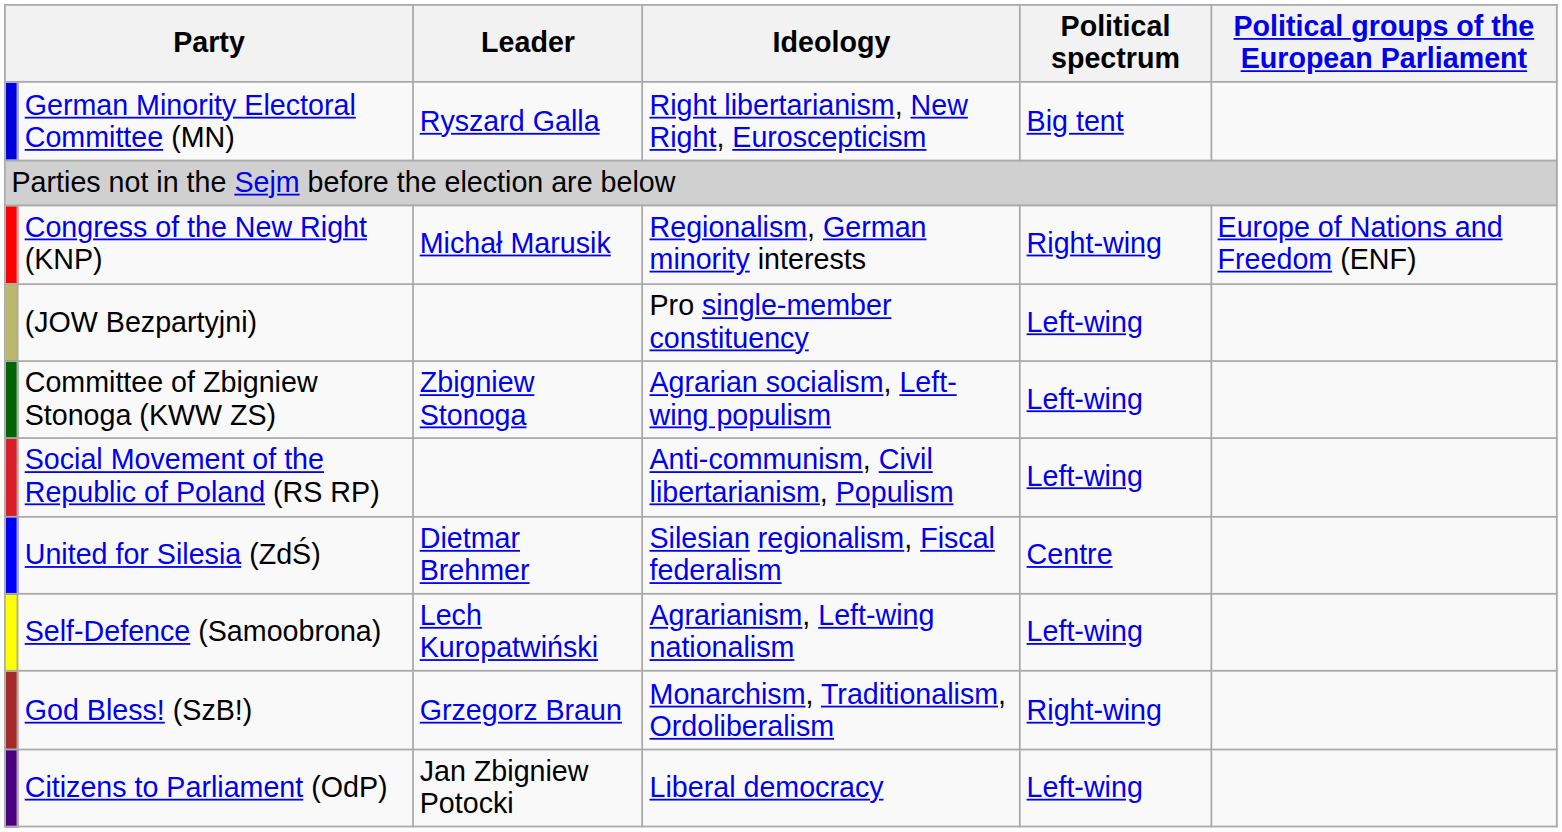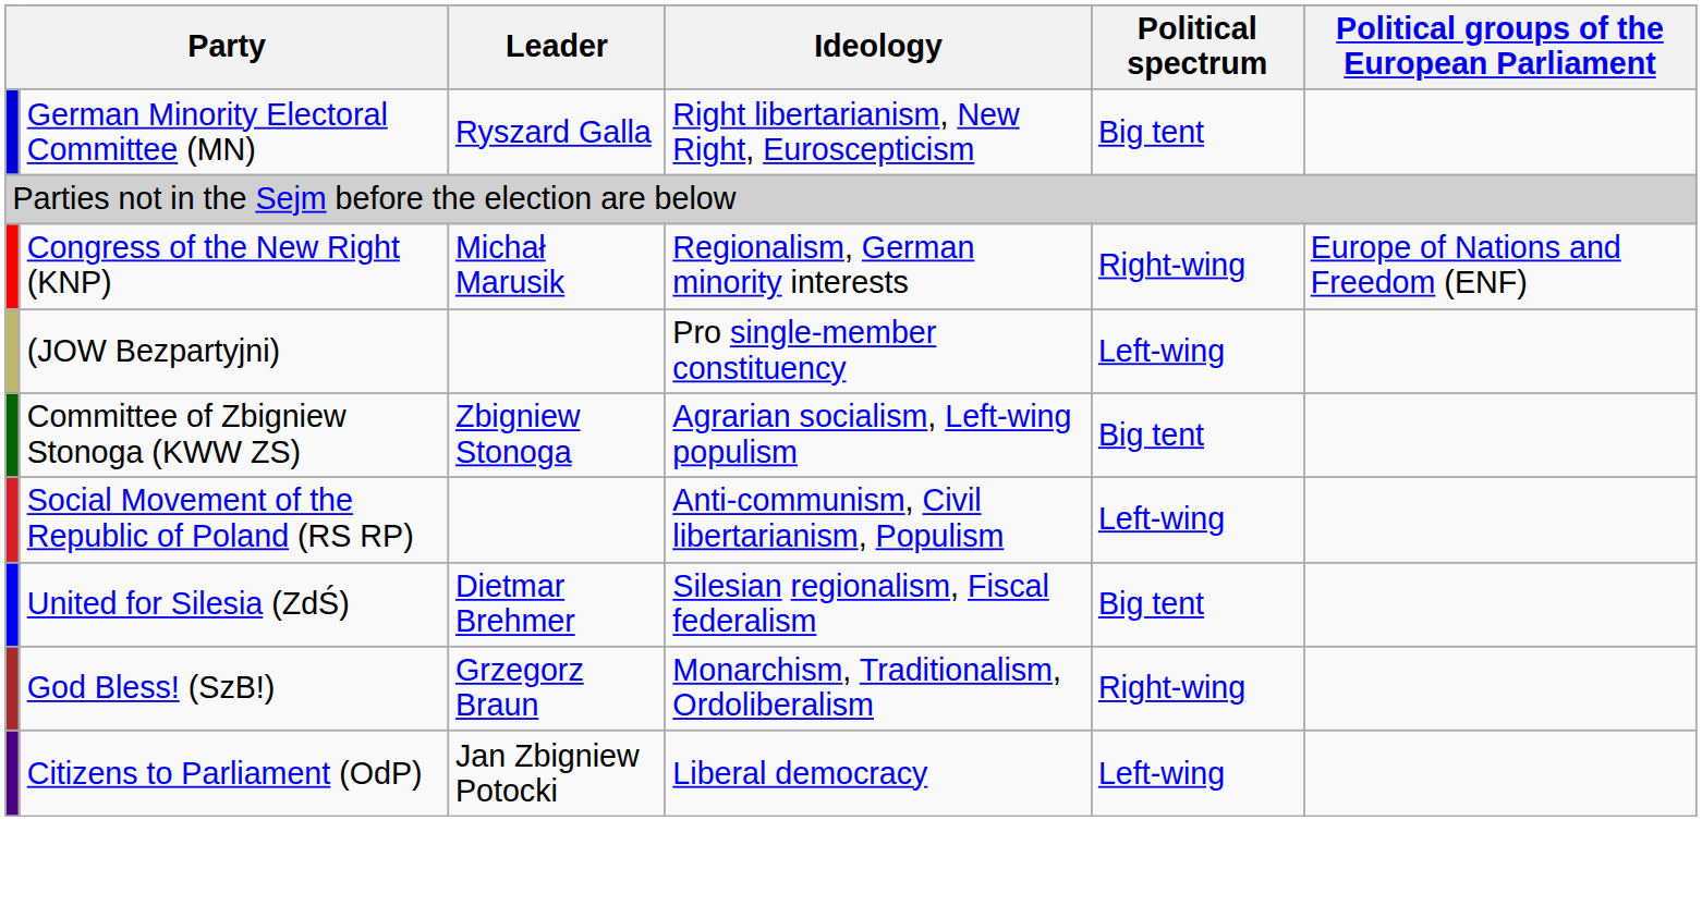 <table class=wikitable style=text-align:left>
 <tr>
 <th colspan=2>Party</th>
 <th>Leader</th>
 <th>Ideology</th>
 <th>Political spectrum</th>
 <th><a href='#'>Political groups of the European Parliament</a></th>
 </tr>
 <tr>
 <td bgcolor=#0000DD></td>
 <td><a href='#'>German Minority Electoral Committee</a> (MN)</td>
 <td><a href='#'>Ryszard Galla</a></td>
 <td><a href='#'>Right libertarianism</a>, <a href='#'>New Right</a>, <a href='#'>Euroscepticism</a></td>
 <td><a href='#'>Big tent</a></td>
 <td></td>
 </tr>
 <tr>
 <td colspan="6" style="background:#D0D0D0; color:black">Parties not in the <a href='#'>Sejm</a> before the election are below</td>
 </tr>
 <tr>
 <td style="color:inherit;background:#FF0000"></td>
 <td><a href='#'>Congress of the New Right</a> (KNP)</td>
 <td><a href='#'>Michał Marusik</a></td>
 <td><a href='#'>Regionalism</a>, <a href='#'>German minority</a> interests</td>
 <td><a href='#'>Right-wing</a></td>
 <td><a href='#'>Europe of Nations and Freedom</a> (ENF)</td>
 </tr>
 <tr>
 <td bgcolor=BDB76B></td>
 <td> (JOW Bezpartyjni)</td>
 <td></td>
 <td>Pro <a href='#'>single-member constituency</a></td>
 <td><a href='#'>Left-wing</a></td>
 <td></td>
 </tr>
 <tr>
 <td bgcolor=006400></td>
 <td>Committee of Zbigniew Stonoga (KWW ZS)</td>
 <td><a href='#'>Zbigniew Stonoga</a></td>
 <td><a href='#'>Agrarian socialism</a>, <a href='#'>Left-wing populism</a></td>
-<td><a href='#'>Left-wing</a></td>
+<td><a href='#'>Big tent</a></td>
 <td></td>
 </tr>
 <tr>
 <td bgcolor=d81e27></td>
 <td><a href='#'>Social Movement of the Republic of Poland</a> (RS RP)</td>
 <td></td>
 <td><a href='#'>Anti-communism</a>, <a href='#'>Civil libertarianism</a>, <a href='#'>Populism</a></td>
 <td><a href='#'>Left-wing</a></td>
 <td></td>
 </tr>
 <tr>
 <td bgcolor=0000FF></td>
 <td><a href='#'>United for Silesia</a> (ZdŚ)</td>
 <td><a href='#'>Dietmar Brehmer</a></td>
 <td><a href='#'>Silesian</a> <a href='#'>regionalism</a>, <a href='#'>Fiscal federalism</a></td>
-<td><a href='#'>Centre</a></td>
-<td></td>
-</tr>
-<tr>
-<td bgcolor=FFFF00></td>
-<td><a href='#'>Self-Defence</a> (Samoobrona)</td>
-<td><a href='#'>Lech Kuropatwiński</a></td>
-<td><a href='#'>Agrarianism</a>, <a href='#'>Left-wing nationalism</a></td>
-<td><a href='#'>Left-wing</a></td>
+<td><a href='#'>Big tent</a></td>
 <td></td>
 </tr>
 <tr>
 <td bgcolor=A52A2A></td>
 <td><a href='#'>God Bless!</a> (SzB!)</td>
 <td><a href='#'>Grzegorz Braun</a></td>
 <td><a href='#'>Monarchism</a>, <a href='#'>Traditionalism</a>, <a href='#'>Ordoliberalism</a></td>
 <td><a href='#'>Right-wing</a></td>
 <td></td>
 </tr>
 <tr>
 <td bgcolor=4B0082></td>
 <td><a href='#'>Citizens to Parliament</a> (OdP)</td>
 <td>Jan Zbigniew Potocki</td>
 <td><a href='#'>Liberal democracy</a></td>
 <td><a href='#'>Left-wing</a></td>
 <td></td>
 </tr>
 </table>
